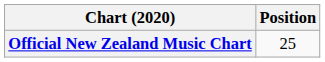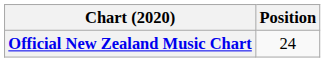 <table class="wikitable sortable plainrowheaders">
 <tr>
 <th scope="col">Chart (2020)</th>
 <th scope="col">Position</th>
 </tr>
 <tr>
 <th scope="row"><a href='#'>Official New Zealand Music Chart</a></th>
-<td style="text-align:center;">25</td>
+<td style="text-align:center;">24</td>
 </tr>
 </table>
